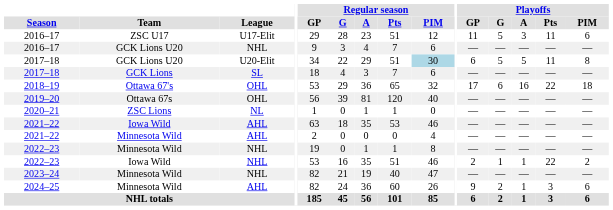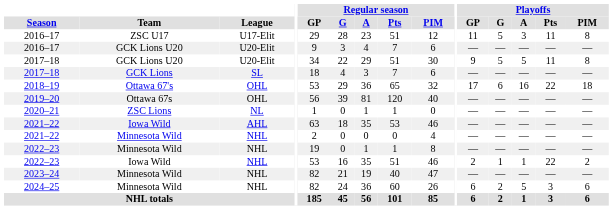 <table border="0" cellpadding="1" cellspacing="0" style="text-align:center; width:60em">
 <tr bgcolor="#e0e0e0">
 <th colspan="3" bgcolor="#ffffff"></th>
 <th rowspan="101" bgcolor="#ffffff"></th>
 <th colspan="5"><a href='#'>Regular season</a></th>
 <th rowspan="101" bgcolor="#ffffff"></th>
 <th colspan="5"><a href='#'>Playoffs</a></th>
 </tr>
 <tr bgcolor="#e0e0e0">
 <th><a href='#'>Season</a></th>
 <th>Team</th>
 <th>League</th>
 <th>GP</th>
 <th><a href='#'>G</a></th>
 <th><a href='#'>A</a></th>
 <th><a href='#'>Pts</a></th>
 <th><a href='#'>PIM</a></th>
 <th>GP</th>
 <th>G</th>
 <th>A</th>
 <th>Pts</th>
 <th>PIM</th>
 </tr>
 <tr>
 <td>2016–17</td>
 <td>ZSC U17</td>
 <td>U17-Elit</td>
 <td>29</td>
 <td>28</td>
 <td>23</td>
 <td>51</td>
 <td>12</td>
 <td>11</td>
 <td>5</td>
 <td>3</td>
 <td>11</td>
-<td>6</td>
+<td>8</td>
 </tr>
 <tr bgcolor="#f0f0f0">
 <td>2016–17</td>
 <td>GCK Lions U20</td>
-<td>NHL</td>
+<td>U20-Elit</td>
 <td>9</td>
 <td>3</td>
 <td>4</td>
 <td>7</td>
 <td>6</td>
 <td>—</td>
 <td>—</td>
 <td>—</td>
 <td>—</td>
 <td>—</td>
 </tr>
 <tr>
 <td>2017–18</td>
 <td>GCK Lions U20</td>
 <td>U20-Elit</td>
 <td>34</td>
 <td>22</td>
 <td>29</td>
 <td>51</td>
-<td style="background: lightblue;">30</td>
-<td>6</td>
+<td>30</td>
+<td>9</td>
 <td>5</td>
 <td>5</td>
 <td>11</td>
 <td>8</td>
 </tr>
 <tr bgcolor="#f0f0f0">
 <td><a href='#'>2017–18</a></td>
 <td><a href='#'>GCK Lions</a></td>
 <td><a href='#'>SL</a></td>
 <td>18</td>
 <td>4</td>
 <td>3</td>
 <td>7</td>
 <td>6</td>
 <td>—</td>
 <td>—</td>
 <td>—</td>
 <td>—</td>
 <td>—</td>
 </tr>
 <tr>
 <td><a href='#'>2018–19</a></td>
 <td><a href='#'>Ottawa 67's</a></td>
 <td><a href='#'>OHL</a></td>
 <td>53</td>
 <td>29</td>
 <td>36</td>
 <td>65</td>
 <td>32</td>
 <td>17</td>
 <td>6</td>
 <td>16</td>
 <td>22</td>
 <td>18</td>
 </tr>
 <tr bgcolor="#f0f0f0">
 <td><a href='#'>2019–20</a></td>
 <td>Ottawa 67s</td>
 <td>OHL</td>
 <td>56</td>
 <td>39</td>
 <td>81</td>
 <td>120</td>
 <td>40</td>
 <td>—</td>
 <td>—</td>
 <td>—</td>
 <td>—</td>
 <td>—</td>
 </tr>
 <tr>
 <td><a href='#'>2020–21</a></td>
 <td><a href='#'>ZSC Lions</a></td>
 <td><a href='#'>NL</a></td>
 <td>1</td>
 <td>0</td>
 <td>1</td>
 <td>1</td>
 <td>0</td>
 <td>—</td>
 <td>—</td>
 <td>—</td>
 <td>—</td>
 <td>—</td>
 </tr>
 <tr bgcolor="#f0f0f0">
 <td><a href='#'>2021–22</a></td>
 <td><a href='#'>Iowa Wild</a></td>
 <td><a href='#'>AHL</a></td>
 <td>63</td>
 <td>18</td>
 <td>35</td>
 <td>53</td>
 <td>46</td>
 <td>—</td>
 <td>—</td>
 <td>—</td>
 <td>—</td>
 <td>—</td>
 </tr>
 <tr>
 <td><a href='#'>2021–22</a></td>
 <td><a href='#'>Minnesota Wild</a></td>
-<td><a href='#'>AHL</a></td>
+<td><a href='#'>NHL</a></td>
 <td>2</td>
 <td>0</td>
 <td>0</td>
 <td>0</td>
 <td>4</td>
 <td>—</td>
 <td>—</td>
 <td>—</td>
 <td>—</td>
 <td>—</td>
 </tr>
 <tr bgcolor="#f0f0f0">
 <td><a href='#'>2022–23</a></td>
 <td>Minnesota Wild</td>
 <td>NHL</td>
 <td>19</td>
 <td>0</td>
 <td>1</td>
 <td>1</td>
 <td>8</td>
 <td>—</td>
 <td>—</td>
 <td>—</td>
 <td>—</td>
 <td>—</td>
 </tr>
 <tr>
 <td><a href='#'>2022–23</a></td>
 <td>Iowa Wild</td>
 <td><a href='#'>NHL</a></td>
 <td>53</td>
 <td>16</td>
 <td>35</td>
 <td>51</td>
 <td>46</td>
 <td>2</td>
 <td>1</td>
 <td>1</td>
 <td>22</td>
 <td>2</td>
 </tr>
 <tr bgcolor="#f0f0f0">
 <td><a href='#'>2023–24</a></td>
 <td>Minnesota Wild</td>
 <td>NHL</td>
 <td>82</td>
 <td>21</td>
 <td>19</td>
 <td>40</td>
 <td>47</td>
 <td>—</td>
 <td>—</td>
 <td>—</td>
 <td>—</td>
 <td>—</td>
 </tr>
 <tr>
 <td><a href='#'>2024–25</a></td>
 <td>Minnesota Wild</td>
-<td><a href='#'>AHL</a></td>
+<td>NHL</td>
 <td>82</td>
 <td>24</td>
 <td>36</td>
 <td>60</td>
 <td>26</td>
-<td>9</td>
+<td>6</td>
 <td>2</td>
-<td>1</td>
+<td>5</td>
 <td>3</td>
 <td>6</td>
 </tr>
 <tr bgcolor="#e0e0e0">
 <th colspan="3">NHL totals</th>
 <th>185</th>
 <th>45</th>
 <th>56</th>
 <th>101</th>
 <th>85</th>
 <th>6</th>
 <th>2</th>
 <th>1</th>
 <th>3</th>
 <th>6</th>
 </tr>
 </table>
